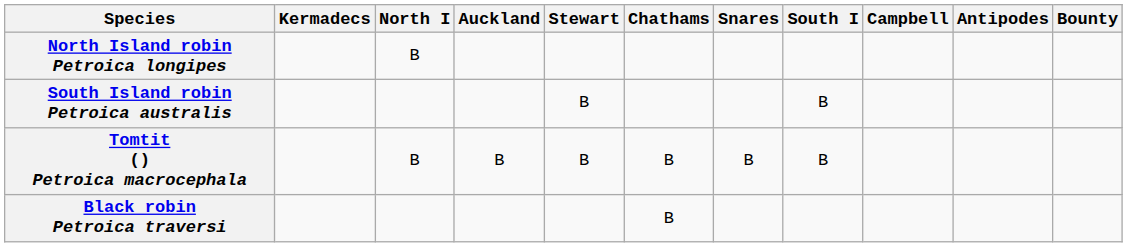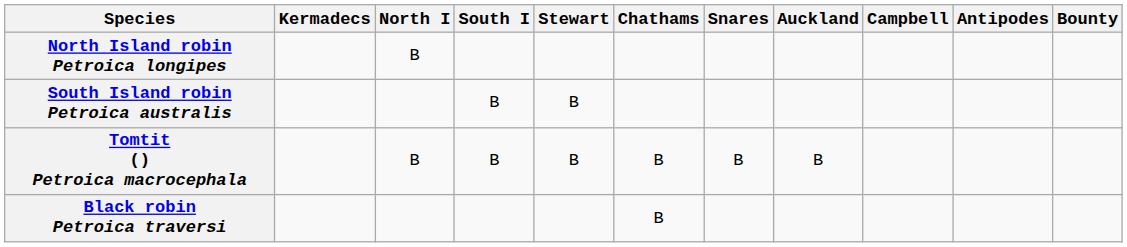 <table class="wikitable" style="text-align:center">
 <tr>
 <th width="200">Species</th>
 <th>Kermadecs</th>
 <th>North I</th>
-<th>Auckland</th>
+<th>South I</th>
 <th>Stewart</th>
 <th>Chathams</th>
 <th>Snares</th>
-<th>South I</th>
+<th>Auckland</th>
 <th>Campbell</th>
 <th>Antipodes</th>
 <th>Bounty</th>
 </tr>
 <tr>
 <th><a href='#'>North Island robin</a><br><em>Petroica longipes</em></th>
 <td></td>
 <td>B</td>
 <td></td>
 <td></td>
 <td></td>
 <td></td>
 <td></td>
 <td></td>
 <td></td>
 <td></td>
 </tr>
 <tr>
 <th><a href='#'>South Island robin</a><br><em>Petroica australis</em></th>
 <td></td>
 <td></td>
-<td></td>
+<td>B</td>
 <td>B</td>
 <td></td>
 <td></td>
-<td>B</td>
+<td></td>
 <td></td>
 <td></td>
 <td></td>
 </tr>
 <tr>
 <th><a href='#'>Tomtit</a><br>()<br><em>Petroica macrocephala</em></th>
 <td></td>
 <td>B</td>
 <td>B</td>
 <td>B</td>
 <td>B</td>
 <td>B</td>
 <td>B</td>
 <td></td>
 <td></td>
 <td></td>
 </tr>
 <tr>
 <th><a href='#'>Black robin</a><br><em>Petroica traversi</em></th>
 <td></td>
 <td></td>
 <td></td>
 <td></td>
 <td>B</td>
 <td></td>
 <td></td>
 <td></td>
 <td></td>
 <td></td>
 </tr>
 </table>
